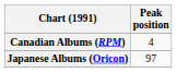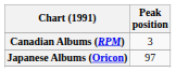 <table class="wikitable sortable plainrowheaders" style="text-align:center;">
 <tr>
 <th scope="col">Chart (1991)</th>
 <th scope="col">Peak<br>position</th>
 </tr>
 <tr>
 </tr>
 <tr>
 </tr>
 <tr>
 <th scope="row">Canadian Albums (<em><a href='#'>RPM</a></em>)</th>
-<td>4</td>
+<td>3</td>
 </tr>
 <tr>
 </tr>
 <tr>
 </tr>
 <tr>
 <th scope="row">Japanese Albums (<a href='#'>Oricon</a>)</th>
 <td>97</td>
 </tr>
 <tr>
 </tr>
 <tr>
 </tr>
 <tr>
 </tr>
 <tr>
 </tr>
 <tr>
 </tr>
 <tr>
 </tr>
 </table>
